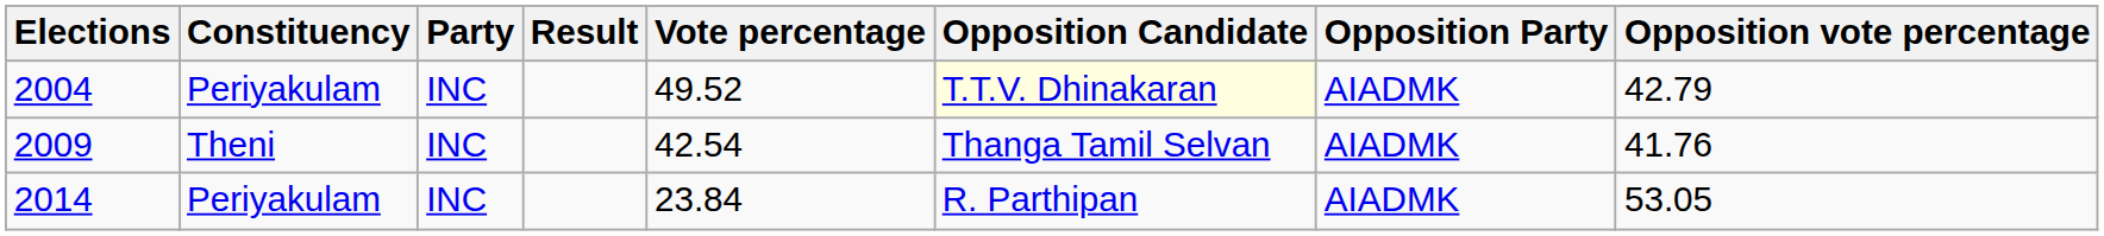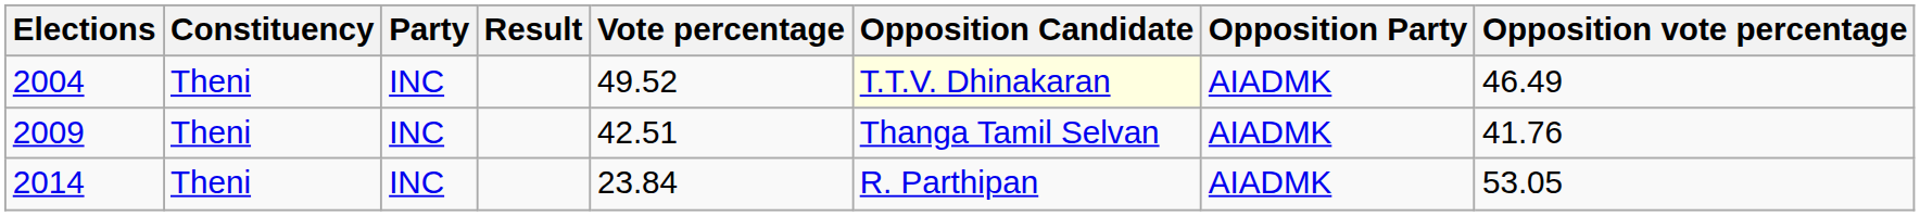 <table class="wikitable sortable">
 <tr>
 <th>Elections</th>
 <th>Constituency</th>
 <th>Party</th>
 <th>Result</th>
 <th>Vote percentage</th>
 <th>Opposition Candidate</th>
 <th>Opposition Party</th>
 <th>Opposition vote percentage</th>
 </tr>
 <tr>
 <td><a href='#'>2004</a></td>
-<td><a href='#'>Periyakulam</a></td>
+<td><a href='#'>Theni</a></td>
 <td><a href='#'>INC</a></td>
 <td></td>
 <td>49.52</td>
 <td style="background: lightyellow;"><a href='#'>T.T.V. Dhinakaran</a></td>
 <td><a href='#'>AIADMK</a></td>
-<td>42.79</td>
+<td>46.49</td>
 </tr>
 <tr>
 <td><a href='#'>2009</a></td>
 <td><a href='#'>Theni</a></td>
 <td><a href='#'>INC</a></td>
 <td></td>
-<td>42.54</td>
+<td>42.51</td>
 <td><a href='#'>Thanga Tamil Selvan</a></td>
 <td><a href='#'>AIADMK</a></td>
 <td>41.76</td>
 </tr>
 <tr>
 <td><a href='#'>2014</a></td>
-<td><a href='#'>Periyakulam</a></td>
+<td><a href='#'>Theni</a></td>
 <td><a href='#'>INC</a></td>
 <td></td>
 <td>23.84</td>
 <td><a href='#'>R. Parthipan</a></td>
 <td><a href='#'>AIADMK</a></td>
 <td>53.05</td>
 </tr>
 </table>
